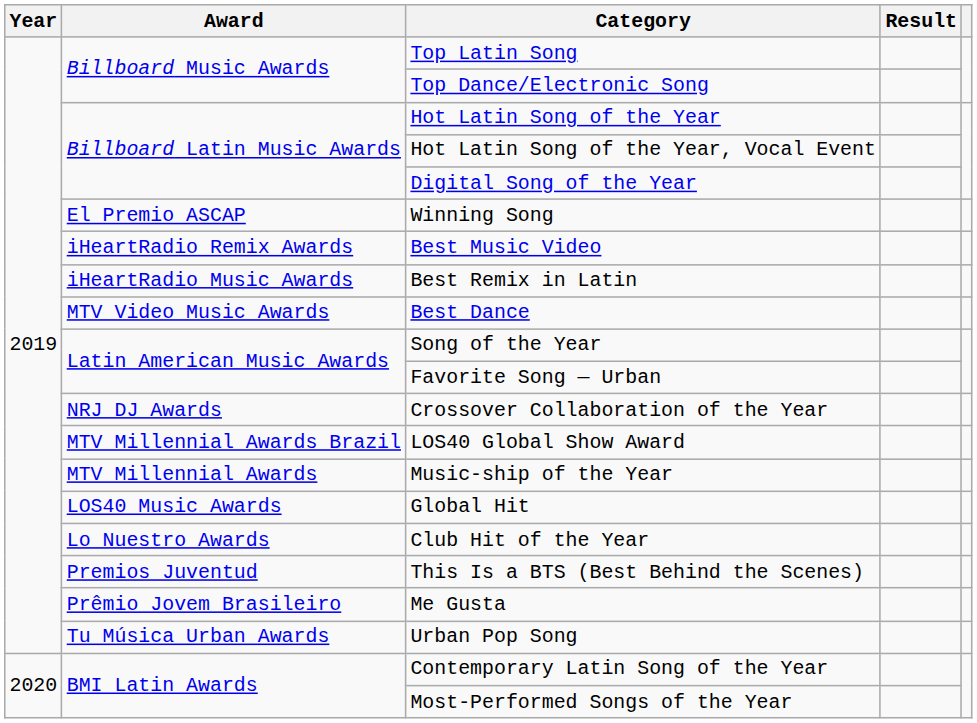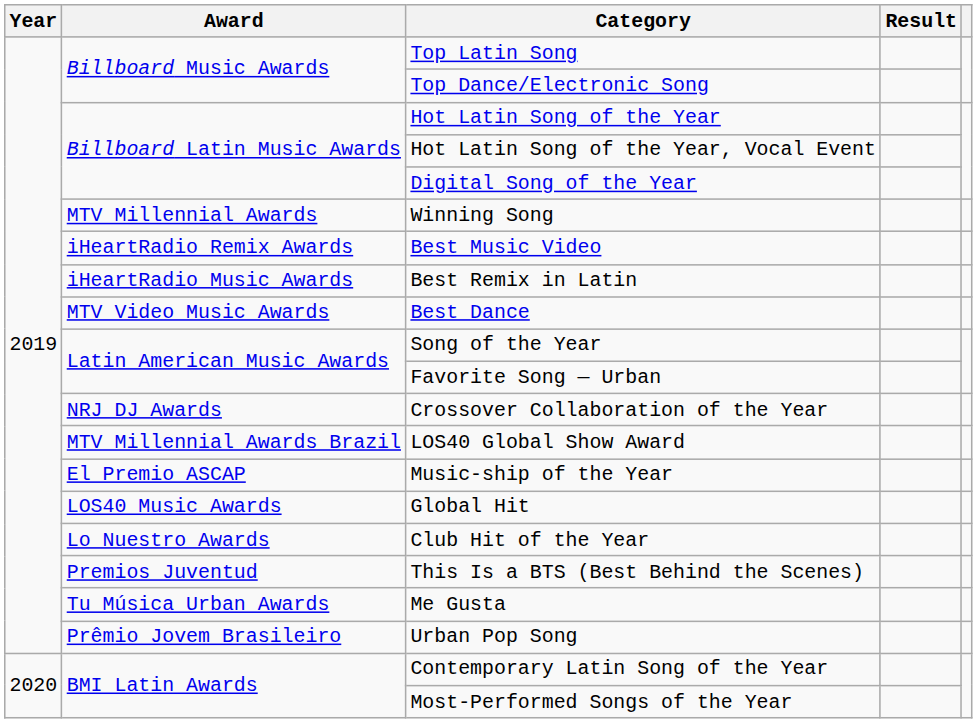 <table class="wikitable">
 <tr>
 <th scope="col">Year</th>
 <th scope="col">Award</th>
 <th scope="col">Category</th>
 <th scope="col">Result</th>
 <th scope="col"></th>
 </tr>
 <tr>
 <td rowspan="19">2019</td>
 <td rowspan="2"><a href='#'><em>Billboard</em> Music Awards</a></td>
 <td><a href='#'>Top Latin Song</a></td>
 <td></td>
 <td style="text-align:center;" rowspan="2"></td>
 </tr>
 <tr>
 <td><a href='#'>Top Dance/Electronic Song</a></td>
 <td></td>
 </tr>
 <tr>
 <td rowspan="3"><a href='#'><em>Billboard</em> Latin Music Awards</a></td>
 <td><a href='#'>Hot Latin Song of the Year</a></td>
 <td></td>
 <td style="text-align:center;" rowspan="3"></td>
 </tr>
 <tr>
 <td>Hot Latin Song of the Year, Vocal Event</td>
 <td></td>
 </tr>
 <tr>
 <td><a href='#'>Digital Song of the Year</a></td>
 <td></td>
 </tr>
 <tr>
-<td><a href='#'>El Premio ASCAP</a></td>
+<td><a href='#'>MTV Millennial Awards</a></td>
 <td>Winning Song</td>
 <td></td>
 <td style="text-align:center;"></td>
 </tr>
 <tr>
 <td><a href='#'>iHeartRadio Remix Awards</a></td>
 <td><a href='#'>Best Music Video</a></td>
 <td></td>
 <td style="text-align:center;"></td>
 </tr>
 <tr>
 <td><a href='#'>iHeartRadio Music Awards</a></td>
 <td>Best Remix in Latin</td>
 <td></td>
 <td style="text-align:center;"></td>
 </tr>
 <tr>
 <td><a href='#'>MTV Video Music Awards</a></td>
 <td><a href='#'>Best Dance</a></td>
 <td></td>
 <td style="text-align:center;"></td>
 </tr>
 <tr>
 <td rowspan="2"><a href='#'>Latin American Music Awards</a></td>
 <td>Song of the Year</td>
 <td></td>
 <td style="text-align:center;" rowspan="2"></td>
 </tr>
 <tr>
 <td>Favorite Song — Urban</td>
 <td></td>
 </tr>
 <tr>
 <td><a href='#'>NRJ DJ Awards</a></td>
 <td>Crossover Collaboration of the Year</td>
 <td></td>
 <td style="text-align:center;"></td>
 </tr>
 <tr>
 <td><a href='#'>MTV Millennial Awards Brazil</a></td>
 <td>LOS40 Global Show Award</td>
 <td></td>
 <td style="text-align:center;"></td>
 </tr>
 <tr>
-<td><a href='#'>MTV Millennial Awards</a></td>
+<td><a href='#'>El Premio ASCAP</a></td>
 <td>Music-ship of the Year</td>
 <td></td>
 <td style="text-align:center;"></td>
 </tr>
 <tr>
 <td><a href='#'>LOS40 Music Awards</a></td>
 <td>Global Hit</td>
 <td></td>
 <td style="text-align:center;"></td>
 </tr>
 <tr>
 <td><a href='#'>Lo Nuestro Awards</a></td>
 <td>Club Hit of the Year</td>
 <td></td>
 <td style="text-align:center;"></td>
 </tr>
 <tr>
 <td><a href='#'>Premios Juventud</a></td>
 <td>This Is a BTS (Best Behind the Scenes)</td>
 <td></td>
 <td style="text-align:center;"></td>
 </tr>
 <tr>
-<td><a href='#'>Prêmio Jovem Brasileiro</a></td>
+<td><a href='#'>Tu Música Urban Awards</a></td>
 <td>Me Gusta</td>
 <td></td>
 <td style="text-align:center;"></td>
 </tr>
 <tr>
-<td><a href='#'>Tu Música Urban Awards</a></td>
+<td><a href='#'>Prêmio Jovem Brasileiro</a></td>
 <td>Urban Pop Song</td>
 <td></td>
 <td style="text-align:center;"></td>
 </tr>
 <tr>
 <td rowspan="2">2020</td>
 <td rowspan="2"><a href='#'>BMI Latin Awards</a></td>
 <td>Contemporary Latin Song of the Year</td>
 <td></td>
 <td style="text-align:center;" rowspan="2"></td>
 </tr>
 <tr>
 <td>Most-Performed Songs of the Year</td>
 <td></td>
 </tr>
 </table>
